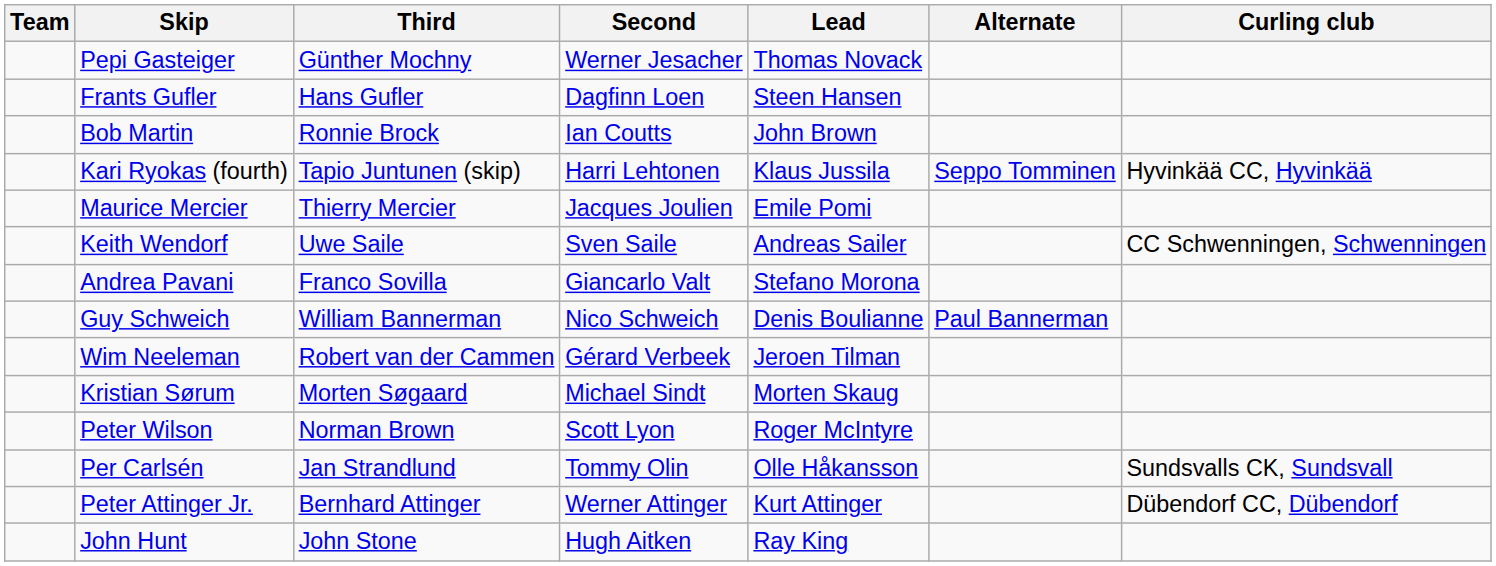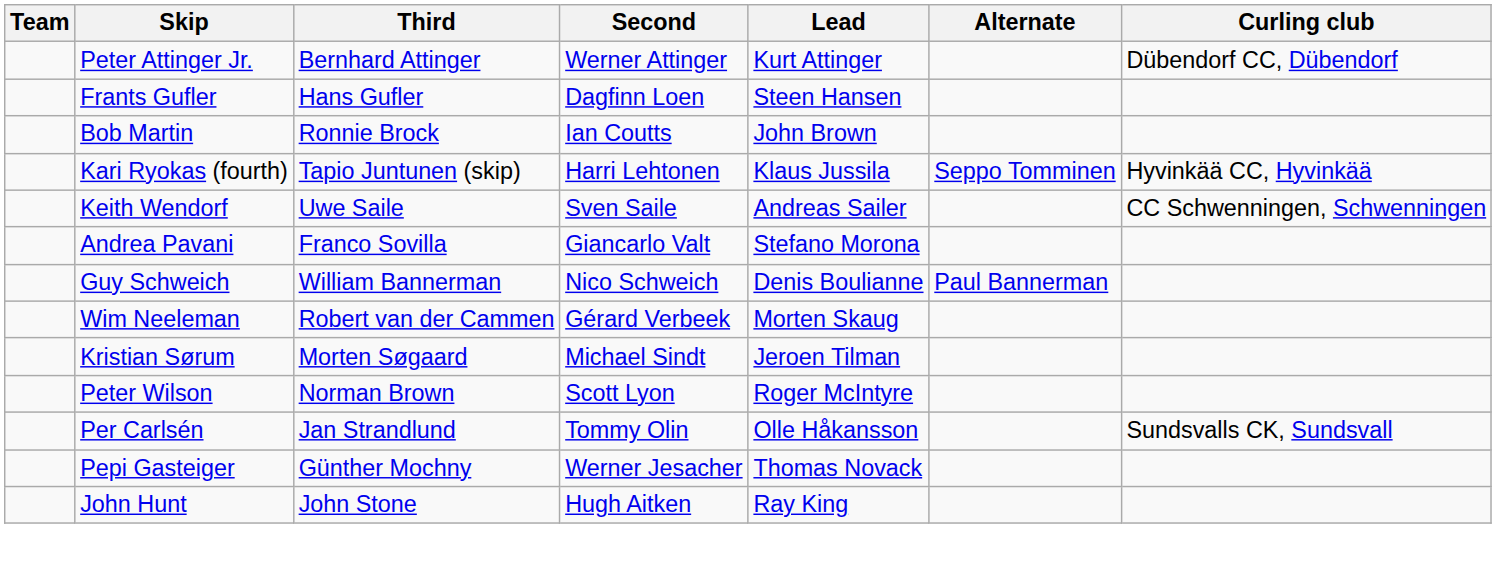 <table class="wikitable">
 <tr>
 <th>Team</th>
 <th>Skip</th>
 <th>Third</th>
 <th>Second</th>
 <th>Lead</th>
 <th>Alternate</th>
 <th>Curling club</th>
 </tr>
 <tr>
 <td></td>
-<td><a href='#'>Pepi Gasteiger</a></td>
-<td><a href='#'>Günther Mochny</a></td>
-<td><a href='#'>Werner Jesacher</a></td>
-<td><a href='#'>Thomas Novack</a></td>
+<td><a href='#'>Peter Attinger Jr.</a></td>
+<td><a href='#'>Bernhard Attinger</a></td>
+<td><a href='#'>Werner Attinger</a></td>
+<td><a href='#'>Kurt Attinger</a></td>
 <td></td>
-<td></td>
+<td>Dübendorf CC, <a href='#'>Dübendorf</a></td>
 </tr>
 <tr>
 <td></td>
 <td><a href='#'>Frants Gufler</a></td>
 <td><a href='#'>Hans Gufler</a></td>
 <td><a href='#'>Dagfinn Loen</a></td>
 <td><a href='#'>Steen Hansen</a></td>
 <td></td>
 <td></td>
 </tr>
 <tr>
 <td></td>
 <td><a href='#'>Bob Martin</a></td>
 <td><a href='#'>Ronnie Brock</a></td>
 <td><a href='#'>Ian Coutts</a></td>
 <td><a href='#'>John Brown</a></td>
 <td></td>
 <td></td>
 </tr>
 <tr>
 <td></td>
 <td><a href='#'>Kari Ryokas</a> (fourth)</td>
 <td><a href='#'>Tapio Juntunen</a> (skip)</td>
 <td><a href='#'>Harri Lehtonen</a></td>
 <td><a href='#'>Klaus Jussila</a></td>
 <td><a href='#'>Seppo Tomminen</a></td>
 <td>Hyvinkää CC, <a href='#'>Hyvinkää</a></td>
-</tr>
-<tr>
-<td></td>
-<td><a href='#'>Maurice Mercier</a></td>
-<td><a href='#'>Thierry Mercier</a></td>
-<td><a href='#'>Jacques Joulien</a></td>
-<td><a href='#'>Emile Pomi</a></td>
-<td></td>
-<td></td>
 </tr>
 <tr>
 <td></td>
 <td><a href='#'>Keith Wendorf</a></td>
 <td><a href='#'>Uwe Saile</a></td>
 <td><a href='#'>Sven Saile</a></td>
 <td><a href='#'>Andreas Sailer</a></td>
 <td></td>
 <td>CC Schwenningen, <a href='#'>Schwenningen</a></td>
 </tr>
 <tr>
 <td></td>
 <td><a href='#'>Andrea Pavani</a></td>
 <td><a href='#'>Franco Sovilla</a></td>
 <td><a href='#'>Giancarlo Valt</a></td>
 <td><a href='#'>Stefano Morona</a></td>
 <td></td>
 <td></td>
 </tr>
 <tr>
 <td></td>
 <td><a href='#'>Guy Schweich</a></td>
 <td><a href='#'>William Bannerman</a></td>
 <td><a href='#'>Nico Schweich</a></td>
 <td><a href='#'>Denis Boulianne</a></td>
 <td><a href='#'>Paul Bannerman</a></td>
 <td></td>
 </tr>
 <tr>
 <td></td>
 <td><a href='#'>Wim Neeleman</a></td>
 <td><a href='#'>Robert van der Cammen</a></td>
 <td><a href='#'>Gérard Verbeek</a></td>
-<td><a href='#'>Jeroen Tilman</a></td>
+<td><a href='#'>Morten Skaug</a></td>
 <td></td>
 <td></td>
 </tr>
 <tr>
 <td></td>
 <td><a href='#'>Kristian Sørum</a></td>
 <td><a href='#'>Morten Søgaard</a></td>
 <td><a href='#'>Michael Sindt</a></td>
-<td><a href='#'>Morten Skaug</a></td>
+<td><a href='#'>Jeroen Tilman</a></td>
 <td></td>
 <td></td>
 </tr>
 <tr>
 <td></td>
 <td><a href='#'>Peter Wilson</a></td>
 <td><a href='#'>Norman Brown</a></td>
 <td><a href='#'>Scott Lyon</a></td>
 <td><a href='#'>Roger McIntyre</a></td>
 <td></td>
 <td></td>
 </tr>
 <tr>
 <td></td>
 <td><a href='#'>Per Carlsén</a></td>
 <td><a href='#'>Jan Strandlund</a></td>
 <td><a href='#'>Tommy Olin</a></td>
 <td><a href='#'>Olle Håkansson</a></td>
 <td></td>
 <td>Sundsvalls CK, <a href='#'>Sundsvall</a></td>
 </tr>
 <tr>
 <td></td>
-<td><a href='#'>Peter Attinger Jr.</a></td>
-<td><a href='#'>Bernhard Attinger</a></td>
-<td><a href='#'>Werner Attinger</a></td>
-<td><a href='#'>Kurt Attinger</a></td>
+<td><a href='#'>Pepi Gasteiger</a></td>
+<td><a href='#'>Günther Mochny</a></td>
+<td><a href='#'>Werner Jesacher</a></td>
+<td><a href='#'>Thomas Novack</a></td>
 <td></td>
-<td>Dübendorf CC, <a href='#'>Dübendorf</a></td>
+<td></td>
 </tr>
 <tr>
 <td></td>
 <td><a href='#'>John Hunt</a></td>
 <td><a href='#'>John Stone</a></td>
 <td><a href='#'>Hugh Aitken</a></td>
 <td><a href='#'>Ray King</a></td>
 <td></td>
 <td></td>
 </tr>
 </table>
